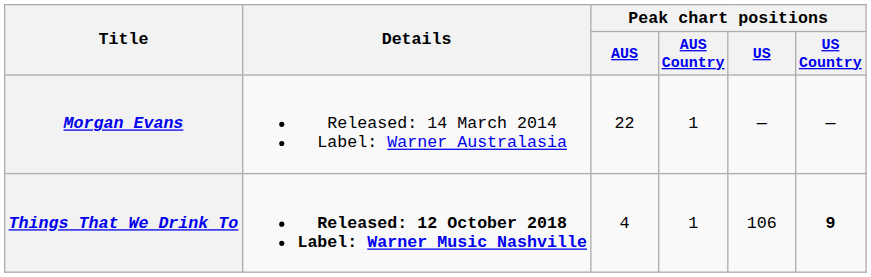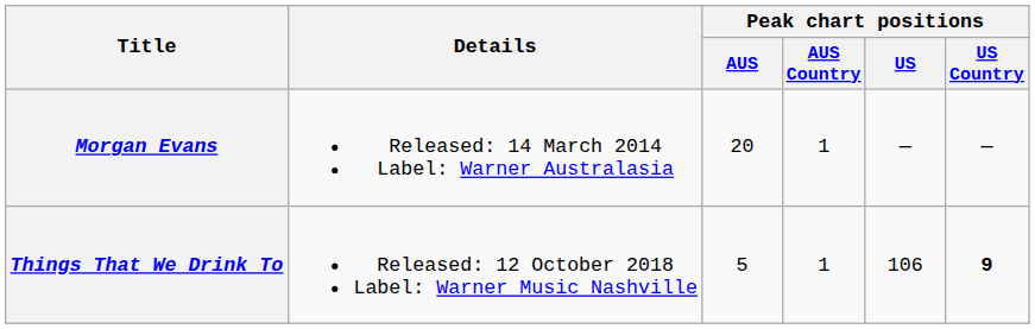 <table class="wikitable plainrowheaders" style="text-align:center;" border="1">
 <tr>
 <th scope="col" rowspan="2">Title</th>
 <th scope="col" rowspan="2">Details</th>
 <th scope="col" colspan="4">Peak chart positions</th>
 </tr>
 <tr>
 <th scope="col" style="width:4em;font-size:90%"><a href='#'>AUS</a><br></th>
 <th scope="col" style="width:4em;font-size:90%"><a href='#'>AUS<br>Country</a><br></th>
 <th scope="col" style="width:4em;font-size:90%"><a href='#'>US</a><br></th>
 <th scope="col" style="width:4em;font-size:90%"><a href='#'>US<br>Country</a><br></th>
 </tr>
 <tr>
 <th scope="row"><em><a href='#'>Morgan Evans</a></em></th>
 <td><br><ul><li>Released: 14 March 2014</li><li>Label: <a href='#'>Warner Australasia</a></li></ul></td>
-<td>22</td>
+<td>20</td>
 <td>1</td>
 <td>—</td>
 <td>—</td>
 </tr>
 <tr>
 <th scope="row"><em><a href='#'>Things That We Drink To</a></em></th>
-<td><strong><br><ul><li>Released: 12 October 2018</li><li>Label: <a href='#'>Warner Music Nashville</a></li></ul></strong></td>
-<td>4</td>
+<td><br><ul><li>Released: 12 October 2018</li><li>Label: <a href='#'>Warner Music Nashville</a></li></ul></td>
+<td>5</td>
 <td>1</td>
 <td>106</td>
 <td><strong>9</strong></td>
 </tr>
 </table>
